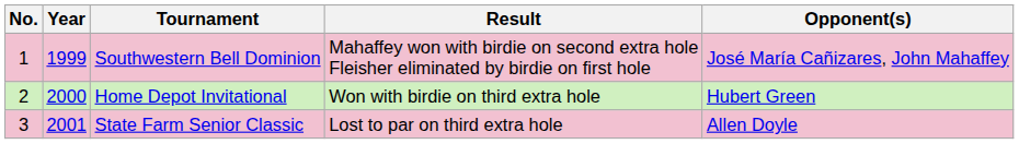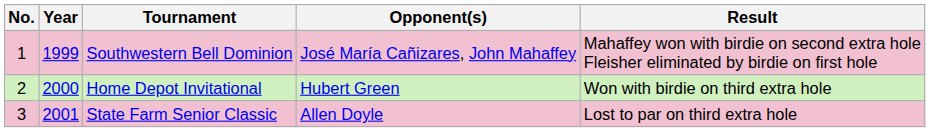 <table class="wikitable" style="font-size:95%;">
 <tr>
 <th>No.</th>
 <th>Year</th>
 <th>Tournament</th>
+<th>Opponent(s)</th>
 <th>Result</th>
-<th>Opponent(s)</th>
 </tr>
 <tr style="background:#F2C1D1;">
 <td align=center>1</td>
 <td><a href='#'>1999</a></td>
 <td><a href='#'>Southwestern Bell Dominion</a></td>
+<td> <a href='#'>José María Cañizares</a>,  <a href='#'>John Mahaffey</a></td>
 <td>Mahaffey won with birdie on second extra hole<br>Fleisher eliminated by birdie on first hole</td>
-<td> <a href='#'>José María Cañizares</a>,  <a href='#'>John Mahaffey</a></td>
 </tr>
 <tr style="background:#D0F0C0;">
 <td align=center>2</td>
 <td><a href='#'>2000</a></td>
 <td><a href='#'>Home Depot Invitational</a></td>
+<td> <a href='#'>Hubert Green</a></td>
 <td>Won with birdie on third extra hole</td>
-<td> <a href='#'>Hubert Green</a></td>
 </tr>
 <tr style="background:#F2C1D1;">
 <td align=center>3</td>
 <td><a href='#'>2001</a></td>
 <td><a href='#'>State Farm Senior Classic</a></td>
+<td> <a href='#'>Allen Doyle</a></td>
 <td>Lost to par on third extra hole</td>
-<td> <a href='#'>Allen Doyle</a></td>
 </tr>
 </table>
